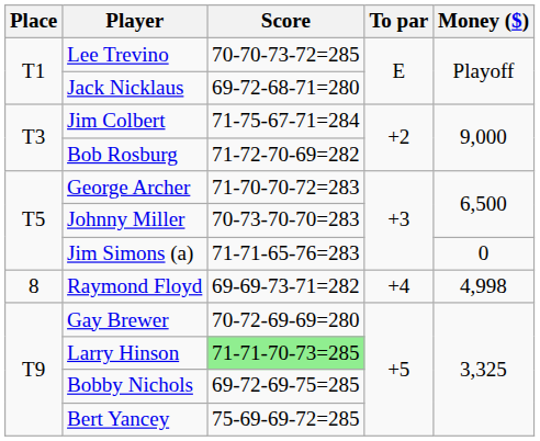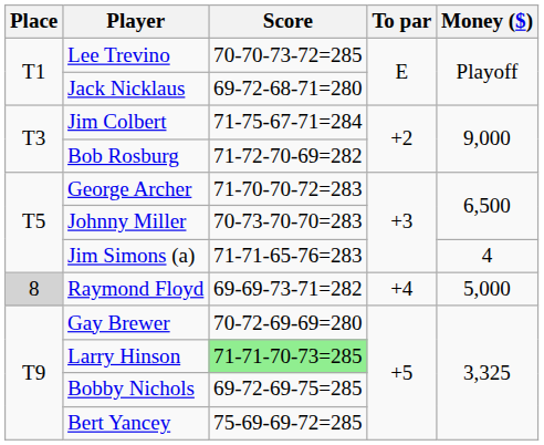 <table class=wikitable>
 <tr>
 <th>Place</th>
 <th>Player</th>
 <th>Score</th>
 <th>To par</th>
 <th>Money (<a href='#'>$</a>)</th>
 </tr>
 <tr>
 <td rowspan=2 align=center>T1</td>
 <td> <a href='#'>Lee Trevino</a></td>
 <td>70-70-73-72=285</td>
 <td rowspan=2 align=center>E</td>
 <td rowspan=2  align=center>Playoff</td>
 </tr>
 <tr>
 <td> <a href='#'>Jack Nicklaus</a></td>
 <td>69-72-68-71=280</td>
 </tr>
 <tr>
 <td rowspan=2 align=center>T3</td>
 <td> <a href='#'>Jim Colbert</a></td>
 <td>71-75-67-71=284</td>
 <td rowspan=2 align=center>+2</td>
 <td rowspan=2 align=center>9,000</td>
 </tr>
 <tr>
 <td> <a href='#'>Bob Rosburg</a></td>
 <td>71-72-70-69=282</td>
 </tr>
 <tr>
 <td rowspan=3 align=center>T5</td>
 <td> <a href='#'>George Archer</a></td>
 <td>71-70-70-72=283</td>
 <td rowspan=3 align=center>+3</td>
 <td rowspan=2 align=center>6,500</td>
 </tr>
 <tr>
 <td> <a href='#'>Johnny Miller</a></td>
 <td>70-73-70-70=283</td>
 </tr>
 <tr>
 <td> <a href='#'>Jim Simons</a> (a)</td>
 <td>71-71-65-76=283</td>
-<td align=center>0</td>
+<td align=center>4</td>
 </tr>
 <tr>
-<td align=center>8</td>
+<td align=center style="background: lightgrey;">8</td>
 <td> <a href='#'>Raymond Floyd</a></td>
 <td>69-69-73-71=282</td>
 <td align=center>+4</td>
-<td align=center>4,998</td>
+<td align=center>5,000</td>
 </tr>
 <tr>
 <td rowspan=4 align=center>T9</td>
 <td> <a href='#'>Gay Brewer</a></td>
 <td>70-72-69-69=280</td>
 <td rowspan=4 align=center>+5</td>
 <td rowspan=4 align=center>3,325</td>
 </tr>
 <tr>
 <td> <a href='#'>Larry Hinson</a></td>
 <td style="background: lightgreen;">71-71-70-73=285</td>
 </tr>
 <tr>
 <td> <a href='#'>Bobby Nichols</a></td>
 <td>69-72-69-75=285</td>
 </tr>
 <tr>
 <td> <a href='#'>Bert Yancey</a></td>
 <td>75-69-69-72=285</td>
 </tr>
 </table>
